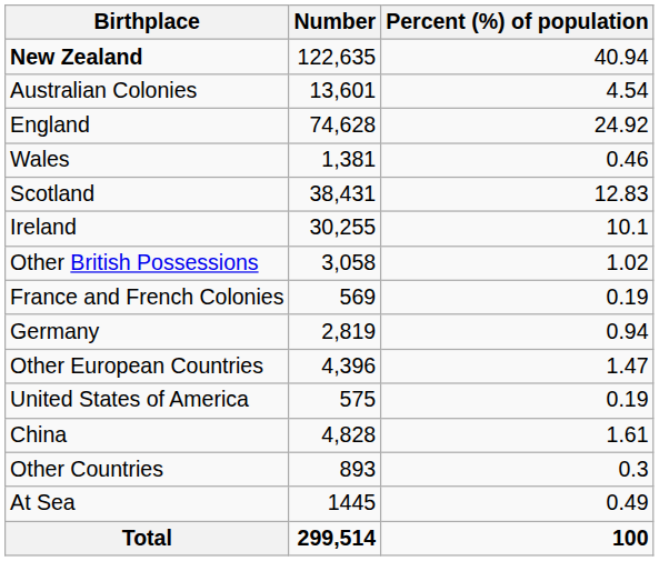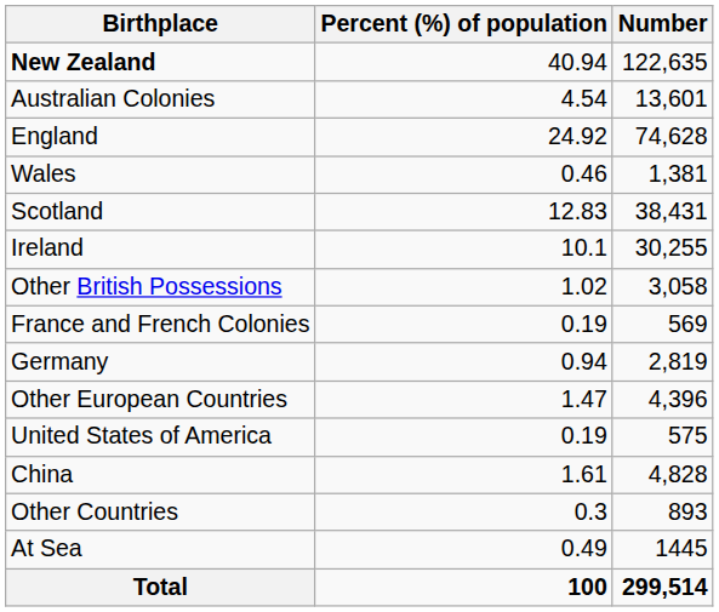 <table class="wikitable" style="text-align:right">
 <tr>
 <th>Birthplace</th>
+<th>Percent (%) of population</th>
 <th>Number</th>
-<th>Percent (%) of population</th>
 </tr>
 <tr>
 <td align="left"><strong>New Zealand</strong></td>
+<td>40.94</td>
 <td>122,635</td>
-<td>40.94</td>
 </tr>
 <tr>
 <td align="left">Australian Colonies</td>
+<td>4.54</td>
 <td>13,601</td>
-<td>4.54</td>
 </tr>
 <tr>
 <td align="left">England</td>
+<td>24.92</td>
 <td>74,628</td>
-<td>24.92</td>
 </tr>
 <tr>
 <td align="left">Wales</td>
+<td>0.46</td>
 <td>1,381</td>
-<td>0.46</td>
 </tr>
 <tr>
 <td align="left">Scotland</td>
+<td>12.83</td>
 <td>38,431</td>
-<td>12.83</td>
 </tr>
 <tr>
 <td align="left">Ireland</td>
+<td>10.1</td>
 <td>30,255</td>
-<td>10.1</td>
 </tr>
 <tr>
 <td align="left">Other <a href='#'>British Possessions</a></td>
+<td>1.02</td>
 <td>3,058</td>
-<td>1.02</td>
 </tr>
 <tr>
 <td align="left">France and French Colonies</td>
+<td>0.19</td>
 <td>569</td>
-<td>0.19</td>
 </tr>
 <tr>
 <td align="left">Germany</td>
+<td>0.94</td>
 <td>2,819</td>
-<td>0.94</td>
 </tr>
 <tr>
 <td align="left">Other European Countries</td>
+<td>1.47</td>
 <td>4,396</td>
-<td>1.47</td>
 </tr>
 <tr>
 <td align="left">United States of America</td>
+<td>0.19</td>
 <td>575</td>
-<td>0.19</td>
 </tr>
 <tr>
 <td align="left">China</td>
+<td>1.61</td>
 <td>4,828</td>
-<td>1.61</td>
 </tr>
 <tr>
 <td align="left">Other Countries</td>
+<td>0.3</td>
 <td>893</td>
-<td>0.3</td>
 </tr>
 <tr>
 <td align="left">At Sea</td>
+<td>0.49</td>
 <td>1445</td>
-<td>0.49</td>
 </tr>
 <tr>
 <th>Total</th>
+<td><strong>100</strong></td>
 <td><strong>299,514</strong></td>
-<td><strong>100</strong></td>
 </tr>
 </table>
